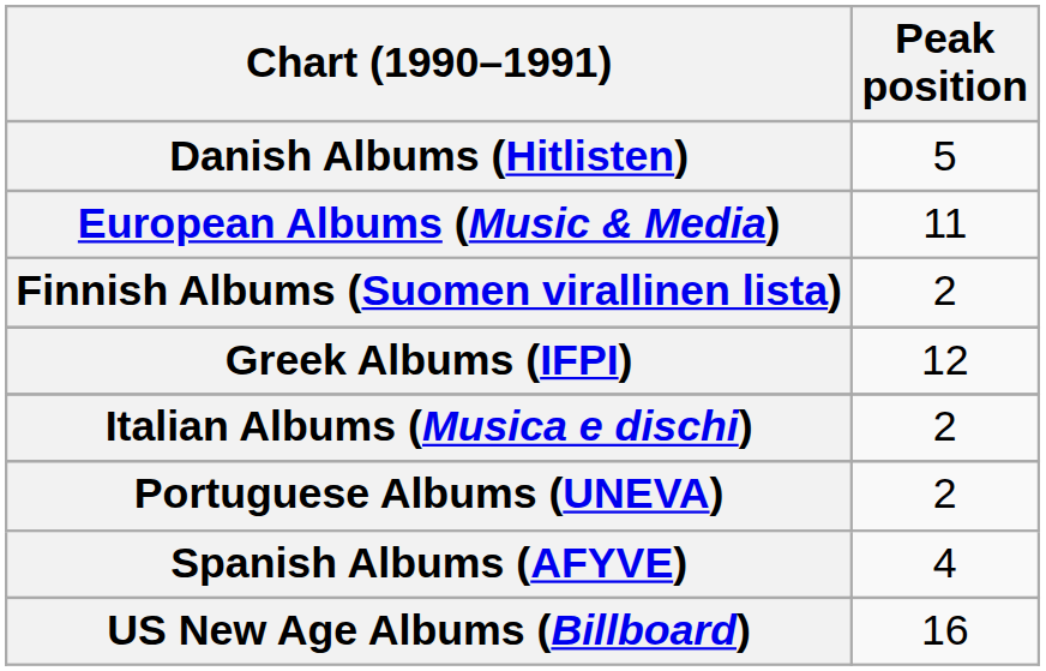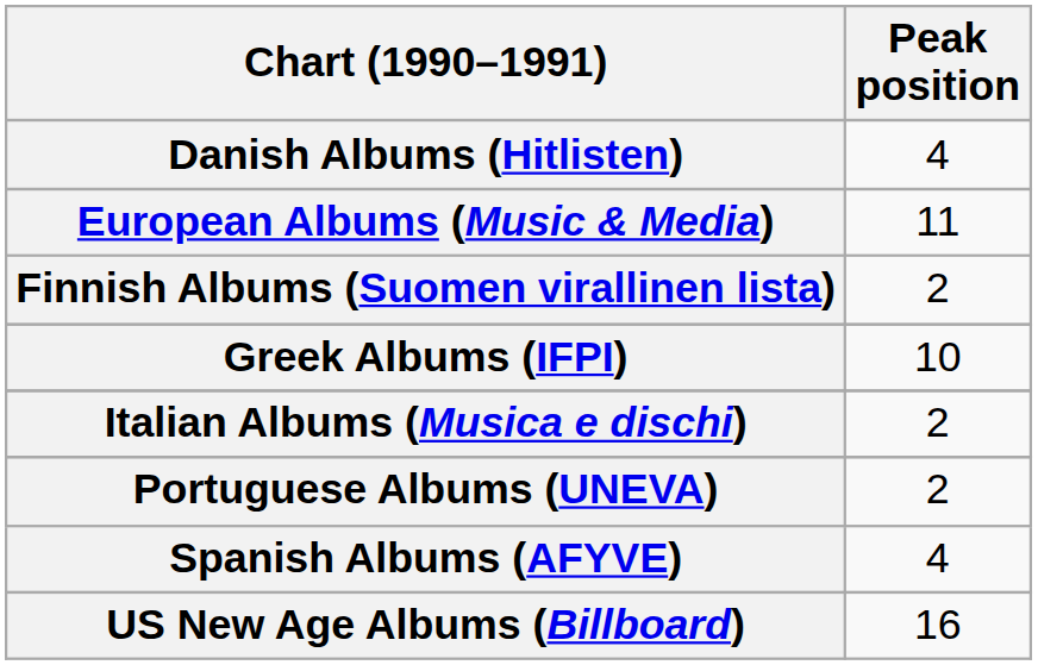 <table class="wikitable sortable plainrowheaders" style="text-align:center">
 <tr>
 <th scope="col">Chart (1990–1991)</th>
 <th scope="col">Peak<br>position</th>
 </tr>
 <tr>
 </tr>
 <tr>
 </tr>
 <tr>
 </tr>
 <tr>
 <th scope="row">Danish Albums (<a href='#'>Hitlisten</a>)</th>
-<td>5</td>
+<td>4</td>
 </tr>
 <tr>
 </tr>
 <tr>
 <th scope="row"><a href='#'>European Albums</a> (<em><a href='#'>Music & Media</a></em>)</th>
 <td>11</td>
 </tr>
 <tr>
 <th scope="row">Finnish Albums (<a href='#'>Suomen virallinen lista</a>)</th>
 <td>2</td>
 </tr>
 <tr>
 </tr>
 <tr>
 <th scope="row">Greek Albums (<a href='#'>IFPI</a>)</th>
-<td>12</td>
+<td>10</td>
 </tr>
 <tr>
 </tr>
 <tr>
 <th scope="row">Italian Albums (<em><a href='#'>Musica e dischi</a></em>)</th>
 <td>2</td>
 </tr>
 <tr>
 </tr>
 <tr>
 </tr>
 <tr>
 <th scope="row">Portuguese Albums (<a href='#'>UNEVA</a>)</th>
 <td>2</td>
 </tr>
 <tr>
 <th scope="row">Spanish Albums (<a href='#'>AFYVE</a>)</th>
 <td>4</td>
 </tr>
 <tr>
 </tr>
 <tr>
 </tr>
 <tr>
 </tr>
 <tr>
 <th scope="row">US New Age Albums (<em><a href='#'>Billboard</a></em>)</th>
 <td>16</td>
 </tr>
 </table>
